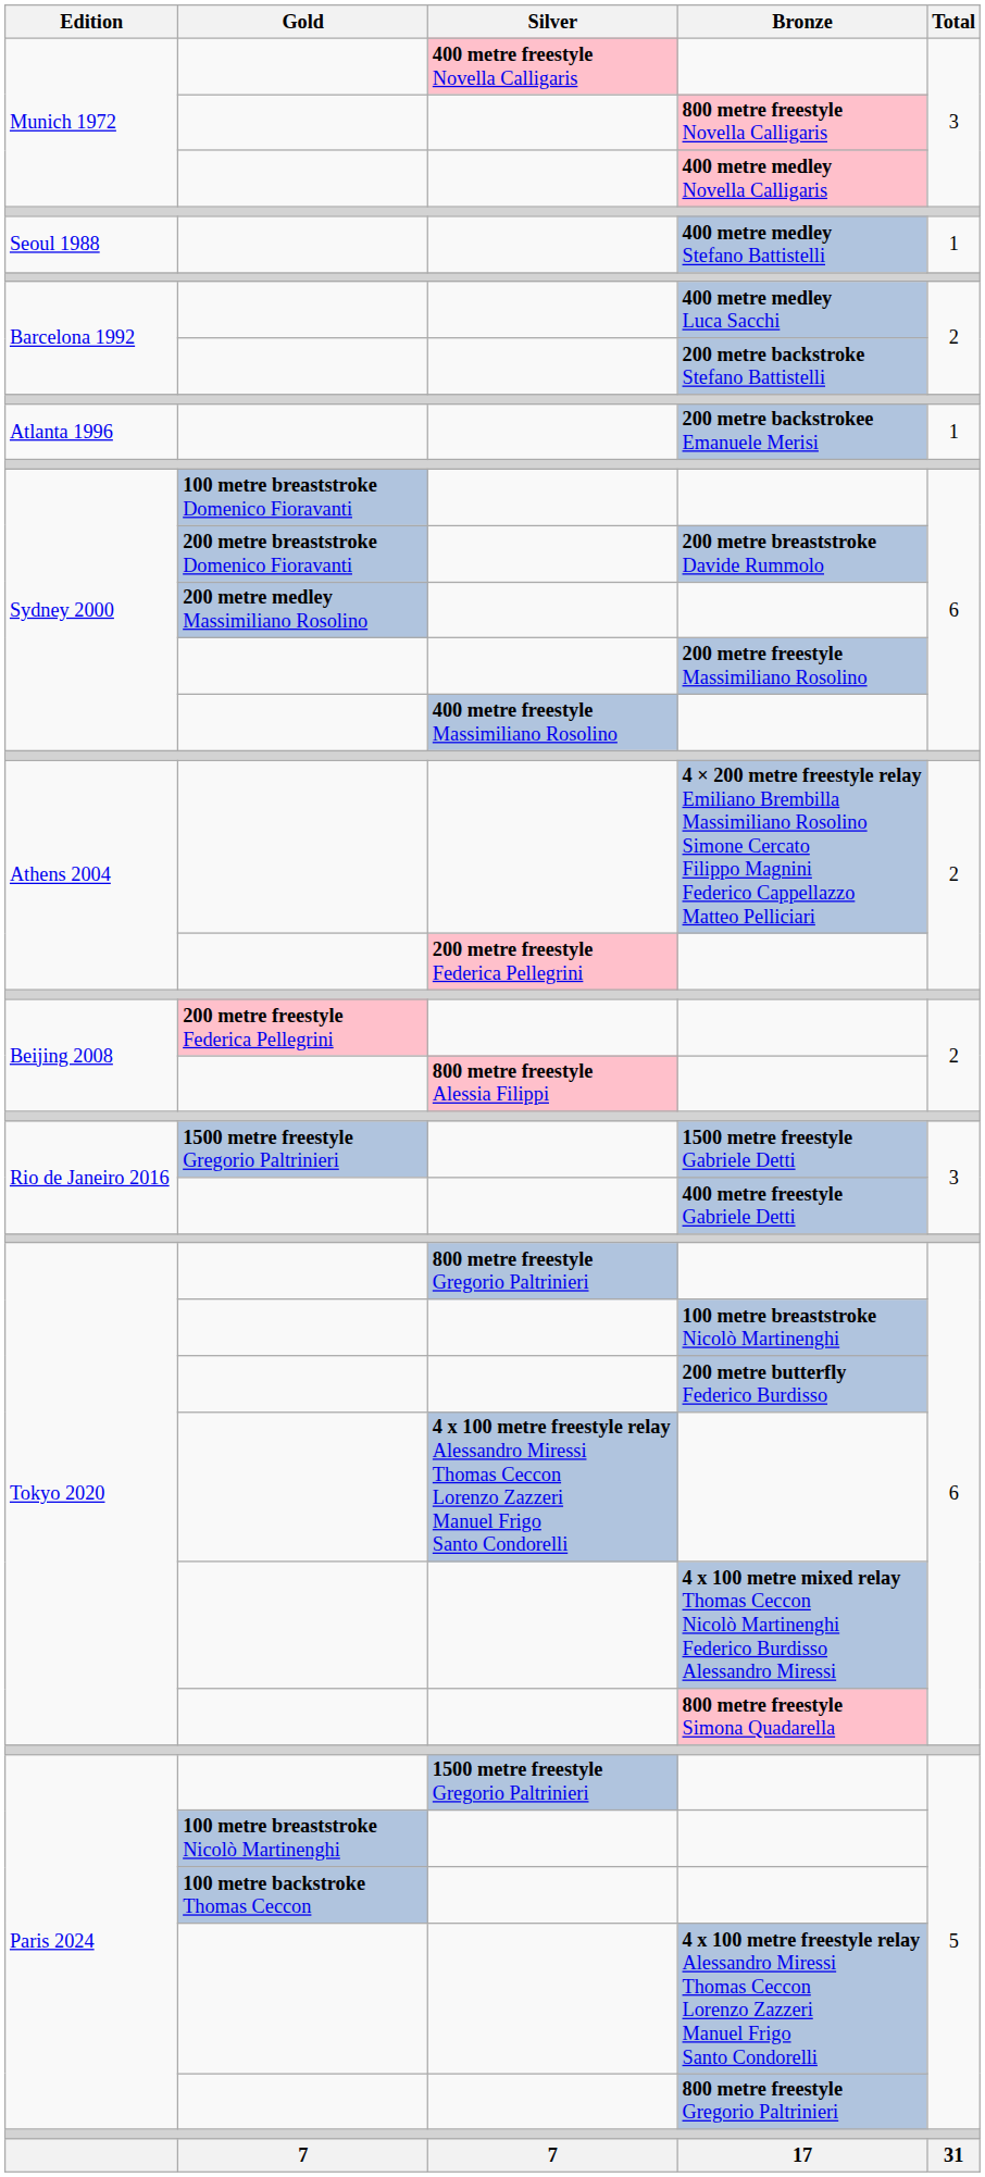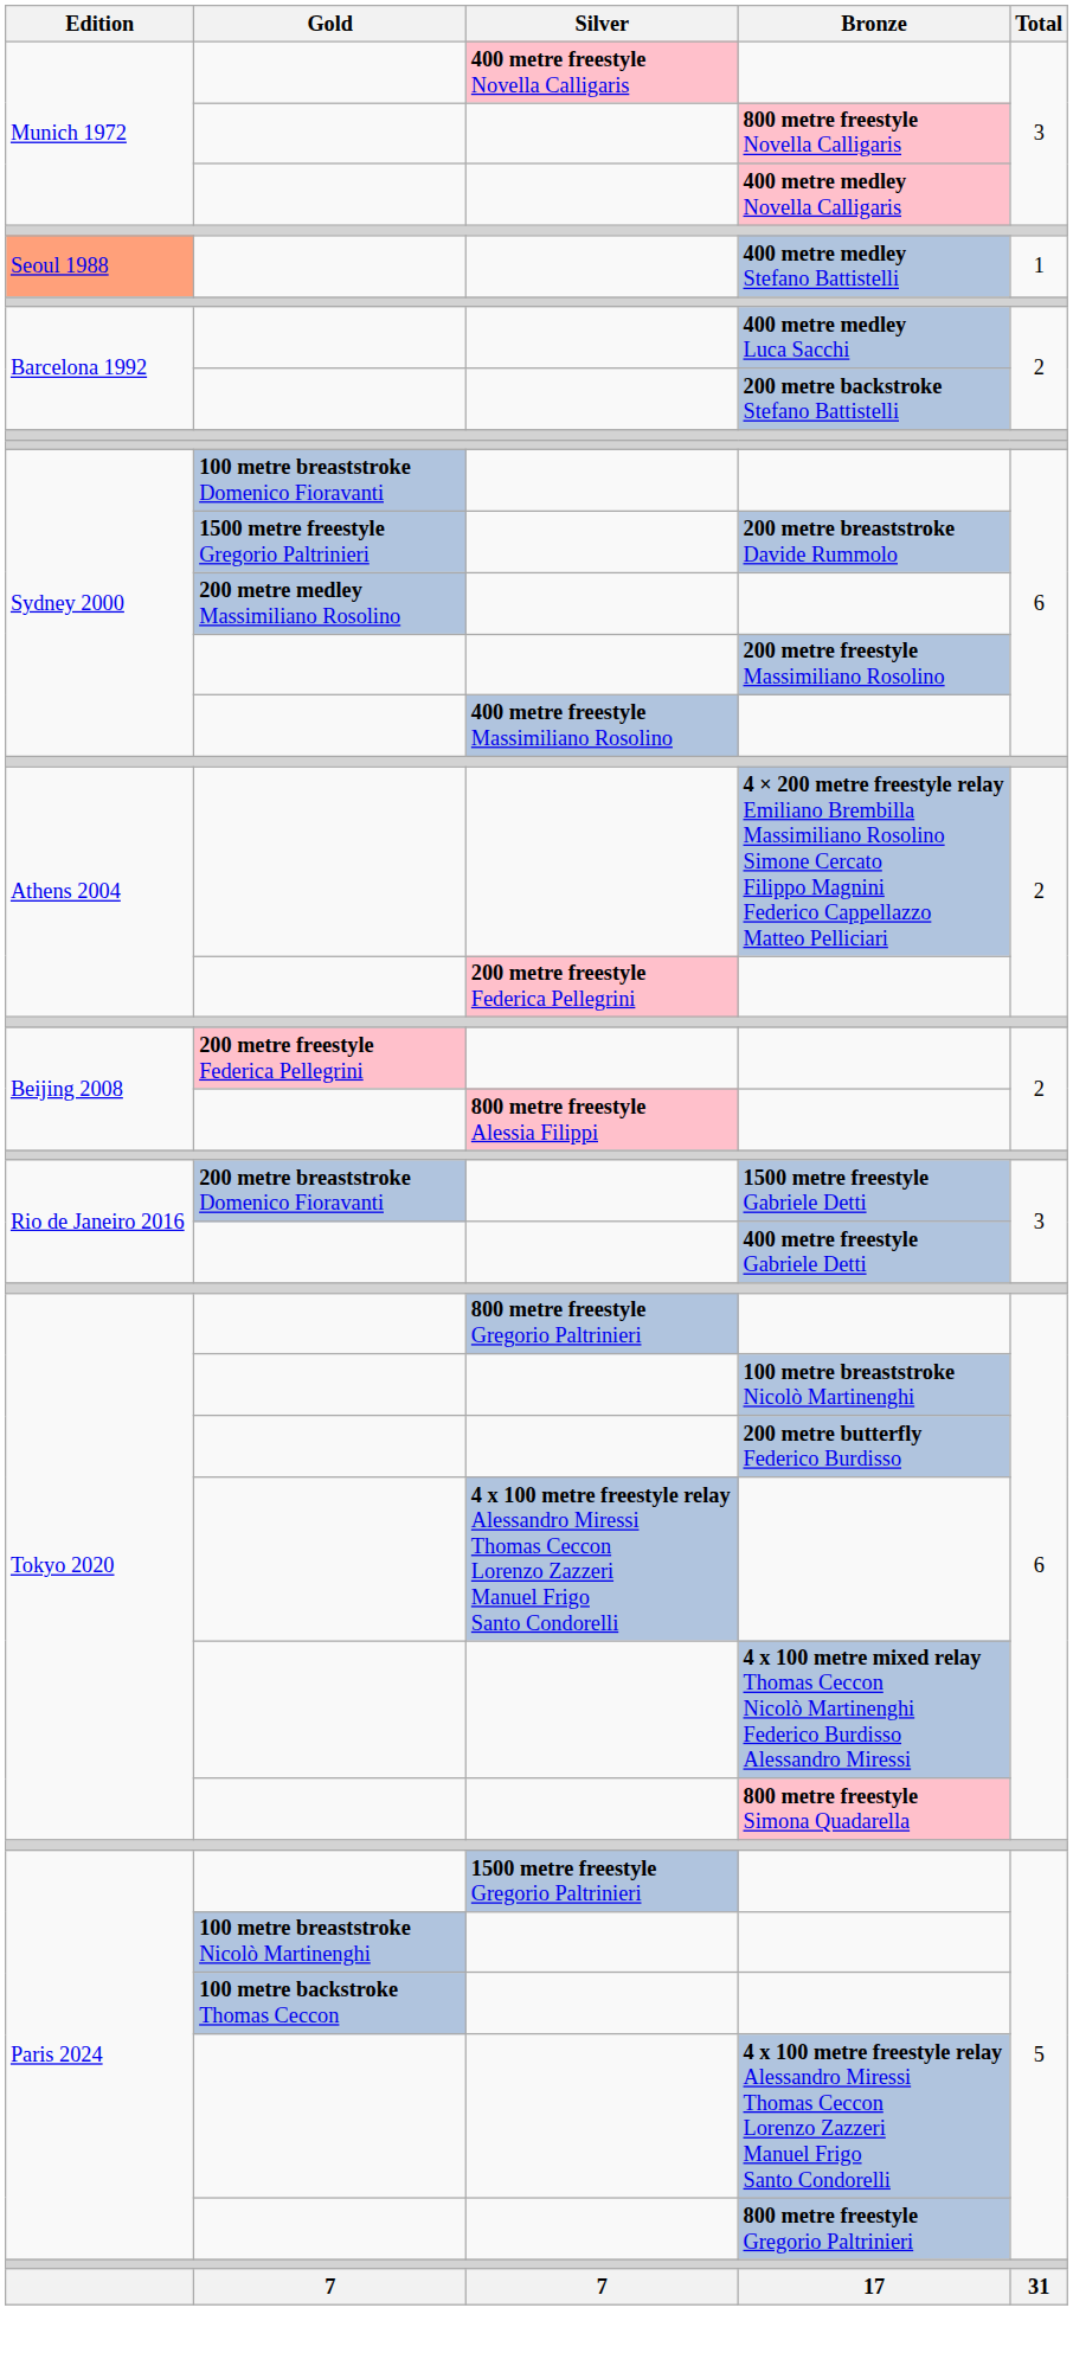 <table class="wikitable" width=80% style="font-size:90%; text-align:left;">
 <tr>
 <th width=18%>Edition</th>
 <th width=26%> Gold</th>
 <th width=26%> Silver</th>
 <th width=26%> Bronze</th>
 <th width=4%>Total</th>
 </tr>
 <tr>
 <td rowspan=3 align=left> <a href='#'>Munich 1972</a></td>
 <td></td>
 <td bgcolor=pink><strong>400 metre freestyle</strong><br><a href='#'>Novella Calligaris</a></td>
 <td></td>
 <td rowspan=3 align=center>3</td>
 </tr>
 <tr>
 <td></td>
 <td></td>
 <td bgcolor=pink><strong>800 metre freestyle</strong><br><a href='#'>Novella Calligaris</a></td>
 </tr>
 <tr>
 <td></td>
 <td></td>
 <td bgcolor=pink><strong>400 metre medley</strong><br><a href='#'>Novella Calligaris</a></td>
 </tr>
 <tr bgcolor=lightgrey>
 <td colspan=5></td>
 </tr>
 <tr>
-<td align=left> <a href='#'>Seoul 1988</a></td>
+<td align=left style="background: lightsalmon;"> <a href='#'>Seoul 1988</a></td>
 <td></td>
 <td></td>
 <td bgcolor=lightsteelblue><strong>400 metre medley</strong><br><a href='#'>Stefano Battistelli</a></td>
 <td rowspan=1 align=center>1</td>
 </tr>
 <tr bgcolor=lightgrey>
 <td colspan=5></td>
 </tr>
 <tr>
 <td rowspan=2 align=left> <a href='#'>Barcelona 1992</a></td>
 <td></td>
 <td></td>
 <td bgcolor=lightsteelblue><strong>400 metre medley</strong><br><a href='#'>Luca Sacchi</a></td>
 <td rowspan=2 align=center>2</td>
 </tr>
 <tr>
 <td></td>
 <td></td>
 <td bgcolor=lightsteelblue><strong>200 metre backstroke</strong><br><a href='#'>Stefano Battistelli</a></td>
 </tr>
 <tr bgcolor=lightgrey>
 <td colspan=5></td>
 </tr>
-<tr>
-<td align=left> <a href='#'>Atlanta 1996</a></td>
-<td></td>
-<td></td>
-<td bgcolor=lightsteelblue><strong>200 metre backstrokee</strong><br><a href='#'>Emanuele Merisi</a></td>
-<td rowspan=1 align=center>1</td>
-</tr>
 <tr bgcolor=lightgrey>
 <td colspan=5></td>
 </tr>
 <tr>
 <td rowspan=5 align=left> <a href='#'>Sydney 2000</a></td>
 <td bgcolor=lightsteelblue><strong>100 metre breaststroke</strong><br><a href='#'>Domenico Fioravanti</a></td>
 <td></td>
 <td></td>
 <td rowspan=5 align=center>6</td>
 </tr>
 <tr>
-<td bgcolor=lightsteelblue><strong>200 metre breaststroke</strong><br><a href='#'>Domenico Fioravanti</a></td>
+<td bgcolor=lightsteelblue><strong>1500 metre freestyle</strong><br><a href='#'>Gregorio Paltrinieri</a></td>
 <td></td>
 <td bgcolor=lightsteelblue><strong>200 metre breaststroke</strong><br><a href='#'>Davide Rummolo</a></td>
 </tr>
 <tr>
 <td bgcolor=lightsteelblue><strong>200 metre medley</strong><br><a href='#'>Massimiliano Rosolino</a></td>
 <td></td>
 <td></td>
 </tr>
 <tr>
 <td></td>
 <td></td>
 <td bgcolor=lightsteelblue><strong>200 metre freestyle</strong><br><a href='#'>Massimiliano Rosolino</a></td>
 </tr>
 <tr>
 <td></td>
 <td bgcolor=lightsteelblue><strong>400 metre freestyle</strong><br><a href='#'>Massimiliano Rosolino</a></td>
 <td></td>
 </tr>
 <tr bgcolor=lightgrey>
 <td colspan=5></td>
 </tr>
 <tr>
 <td rowspan=2 align=left> <a href='#'>Athens 2004</a></td>
 <td></td>
 <td></td>
 <td bgcolor=lightsteelblue><strong>4 × 200 metre freestyle relay</strong><br><a href='#'>Emiliano Brembilla</a><br><a href='#'>Massimiliano Rosolino</a><br><a href='#'>Simone Cercato</a><br><a href='#'>Filippo Magnini</a><br><a href='#'>Federico Cappellazzo</a><br><a href='#'>Matteo Pelliciari</a></td>
 <td rowspan=2 align=center>2</td>
 </tr>
 <tr>
 <td></td>
 <td bgcolor=pink><strong>200 metre freestyle</strong><br><a href='#'>Federica Pellegrini</a></td>
 <td></td>
 </tr>
 <tr bgcolor=lightgrey>
 <td colspan=5></td>
 </tr>
 <tr>
 <td rowspan=2 align=left> <a href='#'>Beijing 2008</a></td>
 <td bgcolor=pink><strong>200 metre freestyle</strong><br><a href='#'>Federica Pellegrini</a></td>
 <td></td>
 <td></td>
 <td rowspan=2 align=center>2</td>
 </tr>
 <tr>
 <td></td>
 <td bgcolor=pink><strong>800 metre freestyle</strong><br><a href='#'>Alessia Filippi</a></td>
 <td></td>
 </tr>
 <tr bgcolor=lightgrey>
 <td colspan=5></td>
 </tr>
 <tr>
 <td rowspan=2 align=left> <a href='#'>Rio de Janeiro 2016</a></td>
-<td bgcolor=lightsteelblue><strong>1500 metre freestyle</strong><br><a href='#'>Gregorio Paltrinieri</a></td>
+<td bgcolor=lightsteelblue><strong>200 metre breaststroke</strong><br><a href='#'>Domenico Fioravanti</a></td>
 <td></td>
 <td bgcolor=lightsteelblue><strong>1500 metre freestyle</strong><br><a href='#'>Gabriele Detti</a></td>
 <td rowspan=2 align=center>3</td>
 </tr>
 <tr>
 <td></td>
 <td></td>
 <td bgcolor=lightsteelblue><strong>400 metre freestyle</strong><br><a href='#'>Gabriele Detti</a></td>
 </tr>
 <tr bgcolor=lightgrey>
 <td colspan="5"></td>
 </tr>
 <tr>
 <td rowspan="6" align=left> <a href='#'>Tokyo 2020</a></td>
 <td></td>
 <td bgcolor=lightsteelblue><strong>800 metre freestyle</strong><br><a href='#'>Gregorio Paltrinieri</a></td>
 <td></td>
 <td rowspan=6 align=center>6</td>
 </tr>
 <tr>
 <td></td>
 <td></td>
 <td bgcolor=lightsteelblue><strong>100 metre breaststroke</strong><br><a href='#'>Nicolò Martinenghi</a></td>
 </tr>
 <tr>
 <td></td>
 <td></td>
 <td bgcolor=lightsteelblue><strong>200 metre butterfly</strong><br><a href='#'>Federico Burdisso</a></td>
 </tr>
 <tr>
 <td></td>
 <td bgcolor=lightsteelblue><strong>4 x 100 metre freestyle relay</strong><br><a href='#'>Alessandro Miressi</a><br><a href='#'>Thomas Ceccon</a><br><a href='#'>Lorenzo Zazzeri</a><br><a href='#'>Manuel Frigo</a><br><a href='#'>Santo Condorelli</a></td>
 <td></td>
 </tr>
 <tr>
 <td></td>
 <td></td>
 <td bgcolor=lightsteelblue><strong>4 x 100 metre mixed relay</strong><br><a href='#'>Thomas Ceccon</a><br><a href='#'>Nicolò Martinenghi</a><br><a href='#'>Federico Burdisso</a><br><a href='#'>Alessandro Miressi</a></td>
 </tr>
 <tr>
 <td></td>
 <td></td>
 <td bgcolor=pink><strong>800 metre freestyle</strong><br><a href='#'>Simona Quadarella</a></td>
 </tr>
 <tr bgcolor=lightgrey>
 <td colspan=5></td>
 </tr>
 <tr>
 <td rowspan="5" align=left> <a href='#'>Paris 2024</a></td>
 <td></td>
 <td bgcolor=lightsteelblue><strong>1500 metre freestyle</strong><br><a href='#'>Gregorio Paltrinieri</a></td>
 <td></td>
 <td rowspan=5 align=center>5</td>
 </tr>
 <tr>
 <td bgcolor=lightsteelblue><strong>100 metre breaststroke</strong><br><a href='#'>Nicolò Martinenghi</a></td>
 <td></td>
 <td></td>
 </tr>
 <tr>
 <td bgcolor=lightsteelblue><strong>100 metre backstroke</strong><br><a href='#'>Thomas Ceccon</a></td>
 <td></td>
 <td></td>
 </tr>
 <tr>
 <td></td>
 <td></td>
 <td bgcolor=lightsteelblue><strong>4 x 100 metre freestyle relay</strong><br><a href='#'>Alessandro Miressi</a><br><a href='#'>Thomas Ceccon</a><br><a href='#'>Lorenzo Zazzeri</a><br><a href='#'>Manuel Frigo</a><br><a href='#'>Santo Condorelli</a></td>
 </tr>
 <tr>
 <td></td>
 <td></td>
 <td bgcolor=lightsteelblue><strong>800 metre freestyle</strong><br><a href='#'>Gregorio Paltrinieri</a></td>
 </tr>
 <tr bgcolor=lightgrey>
 <td colspan=5></td>
 </tr>
 <tr>
 <th></th>
 <th>7</th>
 <th>7</th>
 <th>17</th>
 <th>31</th>
 </tr>
 </table>
